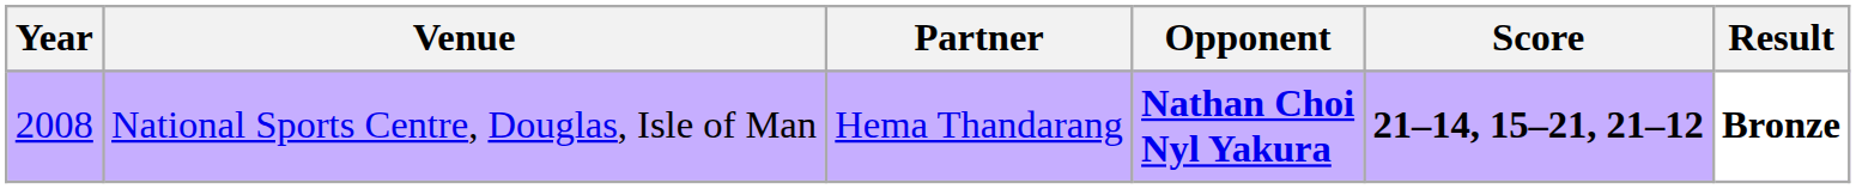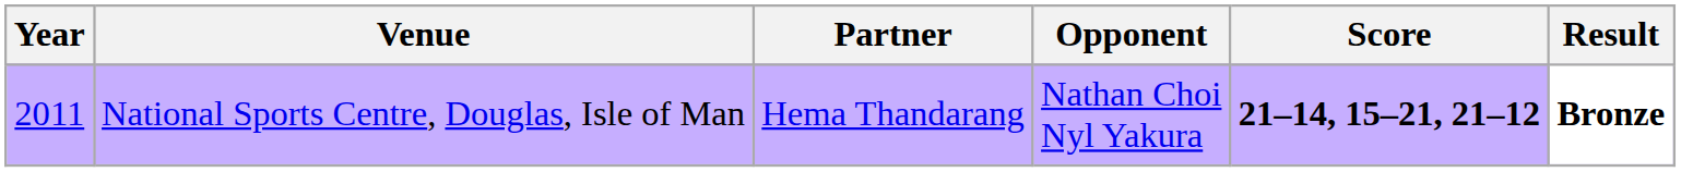 <table class="sortable wikitable" style="font-size: 90%;">
 <tr>
 <th>Year</th>
 <th>Venue</th>
 <th>Partner</th>
 <th>Opponent</th>
 <th>Score</th>
 <th>Result</th>
 </tr>
 <tr style="background:#C6AEFF">
-<td align="center"><a href='#'>2008</a></td>
+<td align="center"><a href='#'>2011</a></td>
 <td align="left"><a href='#'>National Sports Centre</a>, <a href='#'>Douglas</a>, Isle of Man</td>
 <td align="left"> <a href='#'>Hema Thandarang</a></td>
-<td align="left"><strong> <a href='#'>Nathan Choi</a><br> <a href='#'>Nyl Yakura</a></strong></td>
+<td align="left"> <a href='#'>Nathan Choi</a><br> <a href='#'>Nyl Yakura</a></td>
 <td align="left"><strong>21–14, 15–21, 21–12</strong></td>
 <td style="text-align:left; background:white"> <strong>Bronze</strong></td>
 </tr>
 </table>
